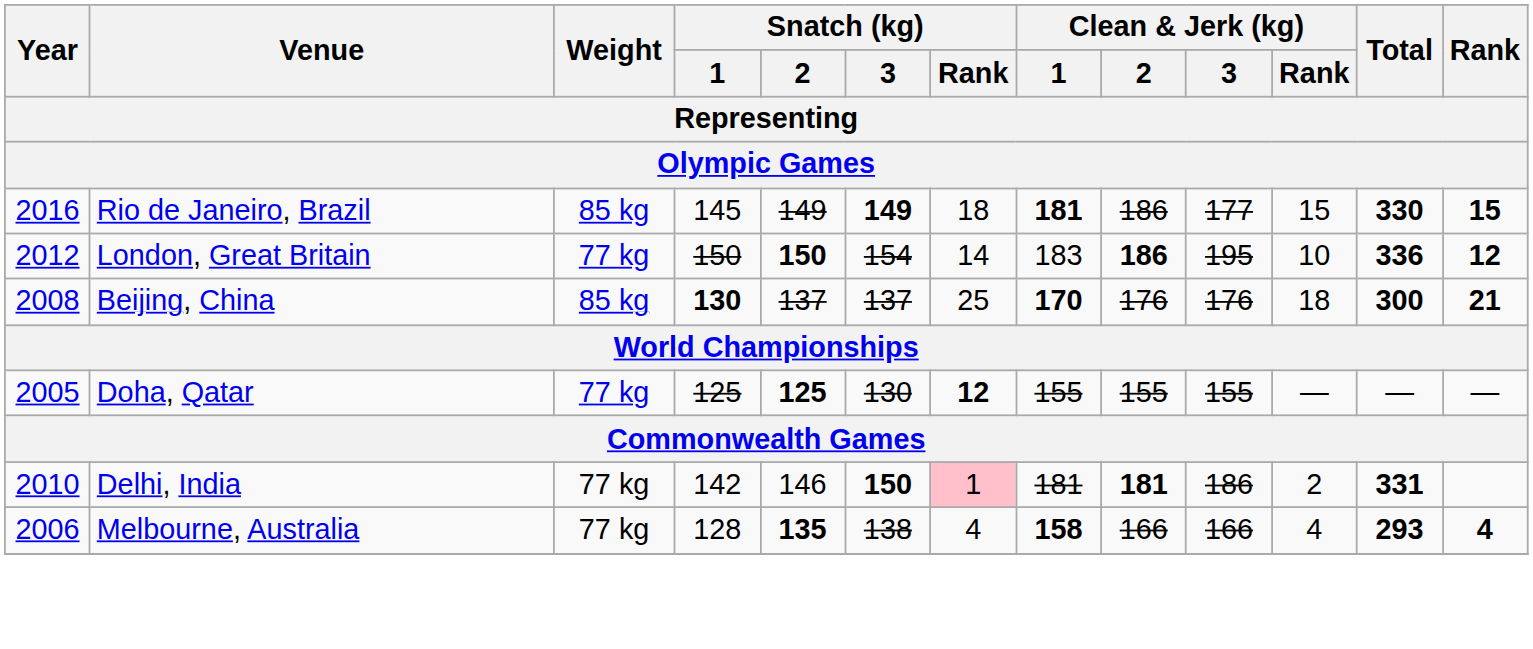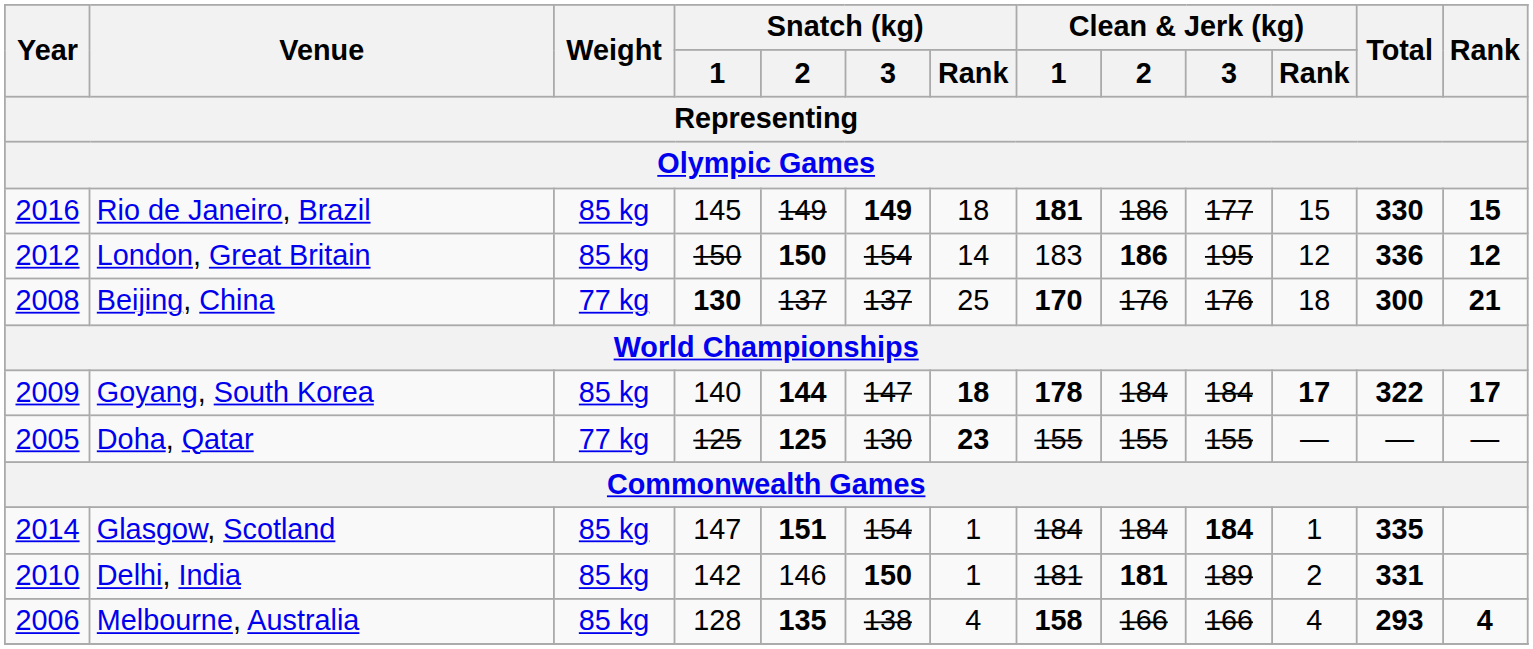 <table class = "wikitable" style="text-align:center;">
 <tr>
 <th rowspan=2 width=40>Year</th>
 <th rowspan=2 width=250>Venue</th>
 <th rowspan=2 width=60>Weight</th>
 <th colspan=4>Snatch (kg)</th>
 <th colspan=4>Clean & Jerk (kg)</th>
 <th rowspan=2 width=40>Total</th>
 <th rowspan=2 width=40>Rank</th>
 </tr>
 <tr>
 <th width=40>1</th>
 <th width=40>2</th>
 <th width=40>3</th>
 <th width=40>Rank</th>
 <th width=40>1</th>
 <th width=40>2</th>
 <th width=40>3</th>
 <th width=40>Rank</th>
 </tr>
 <tr>
 <th colspan=13>Representing </th>
 </tr>
 <tr>
 <th colspan=13><a href='#'>Olympic Games</a></th>
 </tr>
 <tr>
 <td><a href='#'>2016</a></td>
 <td align=left> <a href='#'>Rio de Janeiro</a>, <a href='#'>Brazil</a></td>
 <td><a href='#'>85 kg</a></td>
 <td>145</td>
 <td><s>149</s></td>
 <td><strong>149</strong></td>
 <td>18</td>
 <td><strong>181</strong></td>
 <td><s>186</s></td>
 <td><s>177</s></td>
 <td>15</td>
 <td><strong>330</strong></td>
 <td><strong>15</strong></td>
 </tr>
 <tr>
 <td><a href='#'>2012</a></td>
 <td align=left> <a href='#'>London</a>, <a href='#'>Great Britain</a></td>
-<td><a href='#'>77 kg</a></td>
+<td><a href='#'>85 kg</a></td>
 <td><s>150</s></td>
 <td><strong>150</strong></td>
 <td><s>154</s></td>
 <td>14</td>
 <td>183</td>
 <td><strong>186</strong></td>
 <td><s>195</s></td>
-<td>10</td>
+<td>12</td>
 <td><strong>336</strong></td>
 <td><strong>12</strong></td>
 </tr>
 <tr>
 <td><a href='#'>2008</a></td>
 <td align=left> <a href='#'>Beijing</a>, <a href='#'>China</a></td>
-<td><a href='#'>85 kg</a></td>
+<td><a href='#'>77 kg</a></td>
 <td><strong>130</strong></td>
 <td><s>137</s></td>
 <td><s>137</s></td>
 <td>25</td>
 <td><strong>170</strong></td>
 <td><s>176</s></td>
 <td><s>176</s></td>
 <td>18</td>
 <td><strong>300</strong></td>
 <td><strong>21</strong></td>
 </tr>
 <tr>
 <th colspan=13><a href='#'>World Championships</a></th>
 </tr>
 <tr>
+<td><a href='#'>2009</a></td>
+<td align=left> <a href='#'>Goyang</a>, <a href='#'>South Korea</a></td>
+<td><a href='#'>85 kg</a></td>
+<td>140</td>
+<td><strong>144</strong></td>
+<td><s>147</s></td>
+<td><strong>18</strong></td>
+<td><strong>178</strong></td>
+<td><s>184</s></td>
+<td><s>184</s></td>
+<td><strong>17</strong></td>
+<td><strong>322</strong></td>
+<td><strong>17</strong></td>
+</tr>
+<tr>
 <td><a href='#'>2005</a></td>
 <td align=left> <a href='#'>Doha</a>, <a href='#'>Qatar</a></td>
 <td><a href='#'>77 kg</a></td>
 <td><s>125</s></td>
 <td><strong>125</strong></td>
 <td><s>130</s></td>
-<td><strong>12</strong></td>
+<td><strong>23</strong></td>
 <td><s>155</s></td>
 <td><s>155</s></td>
 <td><s>155</s></td>
 <td>—</td>
 <td>—</td>
 <td>—</td>
 </tr>
 <tr>
 <th colspan=13><a href='#'>Commonwealth Games</a></th>
 </tr>
 <tr>
+<td><a href='#'>2014</a></td>
+<td align=left> <a href='#'>Glasgow</a>, <a href='#'>Scotland</a></td>
+<td><a href='#'>85 kg</a></td>
+<td>147</td>
+<td><strong>151</strong></td>
+<td><s>154</s></td>
+<td>1</td>
+<td><s>184</s></td>
+<td><s>184</s></td>
+<td><strong>184</strong></td>
+<td>1</td>
+<td><strong>335</strong></td>
+<td><strong></strong></td>
+</tr>
+<tr>
 <td><a href='#'>2010</a></td>
 <td align=left> <a href='#'>Delhi</a>, <a href='#'>India</a></td>
-<td>77 kg</td>
+<td><a href='#'>85 kg</a></td>
 <td>142</td>
 <td>146</td>
 <td><strong>150</strong></td>
-<td style="background: pink;">1</td>
+<td>1</td>
 <td><s>181</s></td>
 <td><strong>181</strong></td>
-<td><s>186</s></td>
+<td><s>189</s></td>
 <td>2</td>
 <td><strong>331</strong></td>
 <td><strong></strong></td>
 </tr>
 <tr>
 <td><a href='#'>2006</a></td>
 <td align=left> <a href='#'>Melbourne</a>, <a href='#'>Australia</a></td>
-<td>77 kg</td>
+<td><a href='#'>85 kg</a></td>
 <td>128</td>
 <td><strong>135</strong></td>
 <td><s>138</s></td>
 <td>4</td>
 <td><strong>158</strong></td>
 <td><s>166</s></td>
 <td><s>166</s></td>
 <td>4</td>
 <td><strong>293</strong></td>
 <td><strong>4</strong></td>
 </tr>
 <tr>
 </tr>
 </table>
